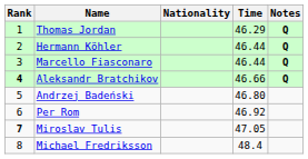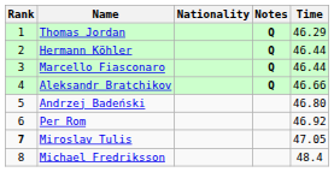 <table class="wikitable sortable" style="text-align:center">
 <tr>
 <th>Rank</th>
 <th>Name</th>
 <th>Nationality</th>
+<th>Notes</th>
 <th>Time</th>
-<th>Notes</th>
 </tr>
 <tr bgcolor=ccffcc>
 <td>1</td>
 <td align=left><a href='#'>Thomas Jordan</a></td>
 <td align=left></td>
+<td><strong>Q</strong></td>
 <td>46.29</td>
-<td><strong>Q</strong></td>
 </tr>
 <tr bgcolor=ccffcc>
 <td>2</td>
 <td align=left><a href='#'>Hermann Köhler</a></td>
 <td align=left></td>
+<td><strong>Q</strong></td>
 <td>46.44</td>
-<td><strong>Q</strong></td>
 </tr>
 <tr bgcolor=ccffcc>
 <td>3</td>
 <td align=left><a href='#'>Marcello Fiasconaro</a></td>
 <td align=left></td>
+<td><strong>Q</strong></td>
 <td>46.44</td>
-<td><strong>Q</strong></td>
 </tr>
 <tr bgcolor=ccffcc>
-<td><strong>4</strong></td>
+<td>4</td>
 <td align=left><a href='#'>Aleksandr Bratchikov</a></td>
 <td align=left></td>
+<td><strong>Q</strong></td>
 <td>46.66</td>
-<td><strong>Q</strong></td>
 </tr>
 <tr>
 <td>5</td>
 <td align=left><a href='#'>Andrzej Badeński</a></td>
 <td align=left></td>
+<td></td>
 <td>46.80</td>
-<td></td>
 </tr>
 <tr>
 <td>6</td>
 <td align=left><a href='#'>Per Rom</a></td>
 <td align=left></td>
+<td></td>
 <td>46.92</td>
-<td></td>
 </tr>
 <tr>
 <td><strong>7</strong></td>
 <td align=left><a href='#'>Miroslav Tulis</a></td>
 <td align=left></td>
+<td></td>
 <td>47.05</td>
-<td></td>
 </tr>
 <tr>
 <td>8</td>
 <td align=left><a href='#'>Michael Fredriksson</a></td>
 <td align=left></td>
+<td></td>
 <td>48.4</td>
-<td></td>
 </tr>
 </table>
